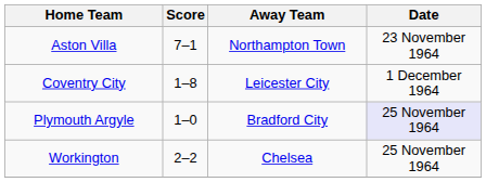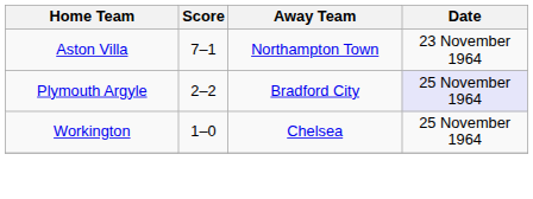 <table class="wikitable" style="text-align:center;">
 <tr>
 <th width=175>Home Team</th>
 <th width=20>Score</th>
 <th width=175>Away Team</th>
 <th width=125>Date</th>
 </tr>
 <tr>
 <td><a href='#'>Aston Villa</a></td>
 <td>7–1</td>
 <td><a href='#'>Northampton Town</a></td>
 <td>23 November 1964</td>
 </tr>
 <tr>
-<td><a href='#'>Coventry City</a></td>
-<td>1–8</td>
-<td><a href='#'>Leicester City</a></td>
-<td>1 December 1964</td>
-</tr>
-<tr>
 <td><a href='#'>Plymouth Argyle</a></td>
-<td>1–0</td>
+<td>2–2</td>
 <td><a href='#'>Bradford City</a></td>
 <td style="background: lavender;">25 November 1964</td>
 </tr>
 <tr>
 <td><a href='#'>Workington</a></td>
-<td>2–2</td>
+<td>1–0</td>
 <td><a href='#'>Chelsea</a></td>
 <td>25 November 1964</td>
 </tr>
 <tr |}>
 </tr>
 </table>
